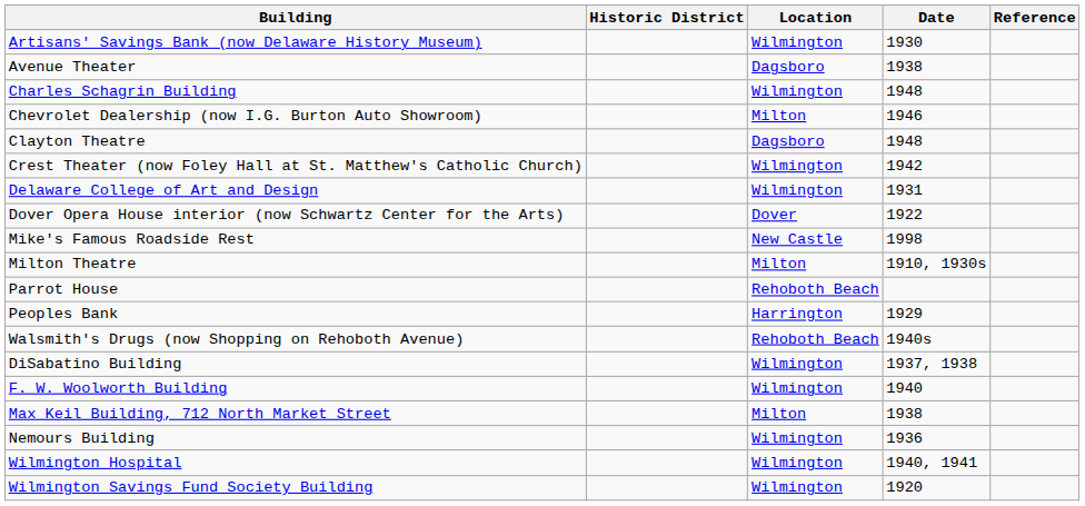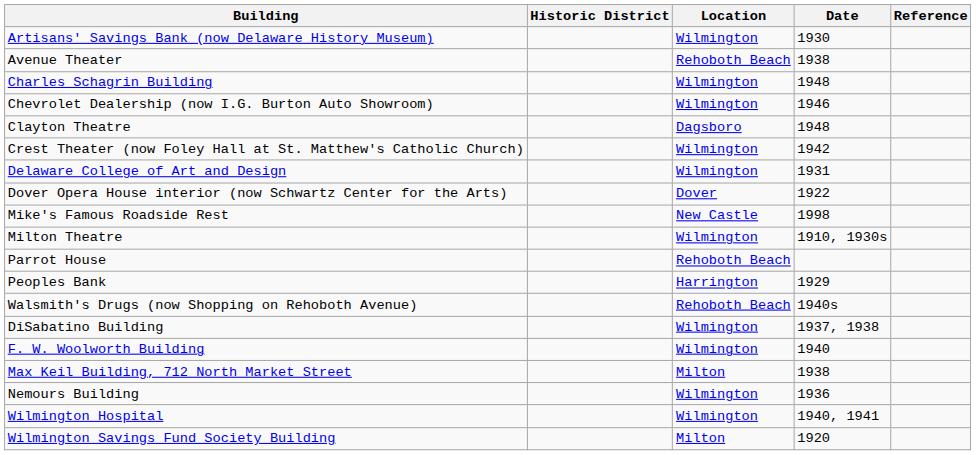 <table class="wikitable sortable">
 <tr>
 <th>Building</th>
 <th>Historic District</th>
 <th>Location</th>
 <th>Date</th>
 <th>Reference</th>
 </tr>
 <tr>
 <td><a href='#'>Artisans' Savings Bank (now Delaware History Museum)</a></td>
 <td></td>
 <td><a href='#'>Wilmington</a></td>
 <td>1930</td>
 <td></td>
 </tr>
 <tr>
 <td>Avenue Theater</td>
 <td></td>
-<td><a href='#'>Dagsboro</a></td>
+<td><a href='#'>Rehoboth Beach</a></td>
 <td>1938</td>
 <td></td>
 </tr>
 <tr>
 <td><a href='#'>Charles Schagrin Building</a></td>
 <td></td>
 <td><a href='#'>Wilmington</a></td>
 <td>1948</td>
 <td></td>
 </tr>
 <tr>
 <td>Chevrolet Dealership (now I.G. Burton Auto Showroom)</td>
 <td></td>
-<td><a href='#'>Milton</a></td>
+<td><a href='#'>Wilmington</a></td>
 <td>1946</td>
 <td></td>
 </tr>
 <tr>
 <td>Clayton Theatre</td>
 <td></td>
 <td><a href='#'>Dagsboro</a></td>
 <td>1948</td>
 <td></td>
 </tr>
 <tr>
 <td>Crest Theater (now Foley Hall at St. Matthew's Catholic Church)</td>
 <td></td>
 <td><a href='#'>Wilmington</a></td>
 <td>1942</td>
 <td></td>
 </tr>
 <tr>
 <td><a href='#'>Delaware College of Art and Design</a></td>
 <td></td>
 <td><a href='#'>Wilmington</a></td>
 <td>1931</td>
 <td></td>
 </tr>
 <tr>
 <td>Dover Opera House interior (now Schwartz Center for the Arts)</td>
 <td></td>
 <td><a href='#'>Dover</a></td>
 <td>1922</td>
 <td></td>
 </tr>
 <tr>
 <td>Mike's Famous Roadside Rest</td>
 <td></td>
 <td><a href='#'>New Castle</a></td>
 <td>1998</td>
 <td></td>
 </tr>
 <tr>
 <td>Milton Theatre</td>
 <td></td>
-<td><a href='#'>Milton</a></td>
+<td><a href='#'>Wilmington</a></td>
 <td>1910, 1930s</td>
 <td></td>
 </tr>
 <tr>
 <td>Parrot House</td>
 <td></td>
 <td><a href='#'>Rehoboth Beach</a></td>
 <td></td>
 <td></td>
 </tr>
 <tr>
 <td>Peoples Bank</td>
 <td></td>
 <td><a href='#'>Harrington</a></td>
 <td>1929</td>
 <td></td>
 </tr>
 <tr>
 <td>Walsmith's Drugs (now Shopping on Rehoboth Avenue)</td>
 <td></td>
 <td><a href='#'>Rehoboth Beach</a></td>
 <td>1940s</td>
 <td></td>
 </tr>
 <tr>
 <td>DiSabatino Building</td>
 <td></td>
 <td><a href='#'>Wilmington</a></td>
 <td>1937, 1938</td>
 <td></td>
 </tr>
 <tr>
 <td><a href='#'>F. W. Woolworth Building</a></td>
 <td></td>
 <td><a href='#'>Wilmington</a></td>
 <td>1940</td>
 <td></td>
 </tr>
 <tr>
 <td><a href='#'>Max Keil Building, 712 North Market Street</a></td>
 <td></td>
 <td><a href='#'>Milton</a></td>
 <td>1938</td>
 <td></td>
 </tr>
 <tr>
 <td>Nemours Building</td>
 <td></td>
 <td><a href='#'>Wilmington</a></td>
 <td>1936</td>
 <td></td>
 </tr>
 <tr>
 <td><a href='#'>Wilmington Hospital</a></td>
 <td></td>
 <td><a href='#'>Wilmington</a></td>
 <td>1940, 1941</td>
 <td></td>
 </tr>
 <tr>
 <td><a href='#'>Wilmington Savings Fund Society Building</a></td>
 <td></td>
-<td><a href='#'>Wilmington</a></td>
+<td><a href='#'>Milton</a></td>
 <td>1920</td>
 <td></td>
 </tr>
 </table>
